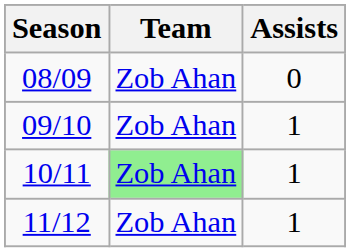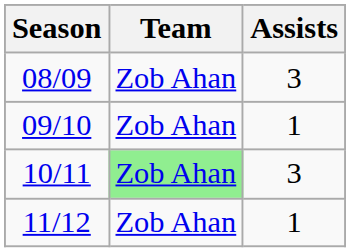 <table class="wikitable" style="text-align: center;">
 <tr>
 <th>Season</th>
 <th>Team</th>
 <th>Assists</th>
 </tr>
 <tr>
 <td><a href='#'>08/09</a></td>
 <td align="left"><a href='#'>Zob Ahan</a></td>
-<td>0</td>
+<td>3</td>
 </tr>
 <tr>
 <td><a href='#'>09/10</a></td>
 <td align="left"><a href='#'>Zob Ahan</a></td>
 <td>1</td>
 </tr>
 <tr>
 <td><a href='#'>10/11</a></td>
 <td align="left" style="background: lightgreen;"><a href='#'>Zob Ahan</a></td>
-<td>1</td>
+<td>3</td>
 </tr>
 <tr>
 <td><a href='#'>11/12</a></td>
 <td align="left"><a href='#'>Zob Ahan</a></td>
 <td>1</td>
 </tr>
 </table>
